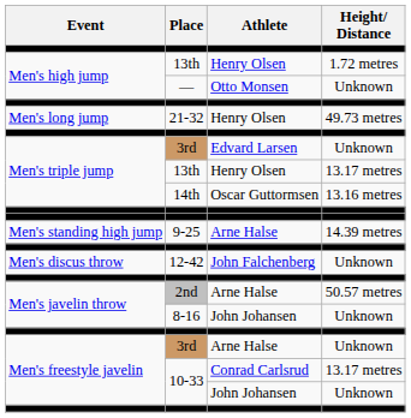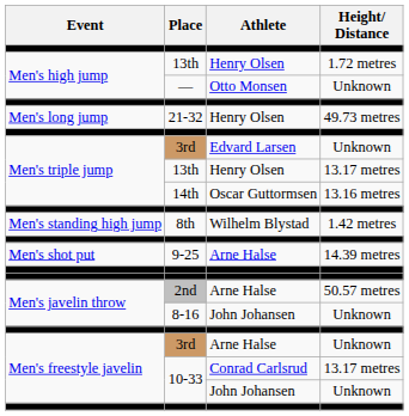 <table class=wikitable>
 <tr>
 <th>Event</th>
 <th>Place</th>
 <th>Athlete</th>
 <th>Height/<br>Distance</th>
 </tr>
 <tr bgcolor=black>
 <td></td>
 <td></td>
 <td></td>
 <td></td>
 </tr>
 <tr align=center>
 <td rowspan=2 align=left><a href='#'>Men's high jump</a></td>
 <td>13th</td>
 <td align=left><a href='#'>Henry Olsen</a></td>
 <td>1.72 metres</td>
 </tr>
 <tr align=center>
 <td>—</td>
 <td align=left><a href='#'>Otto Monsen</a></td>
 <td>Unknown</td>
 </tr>
 <tr bgcolor=black>
 <td></td>
 <td></td>
 <td></td>
 <td></td>
 </tr>
 <tr align=center>
 <td align=left><a href='#'>Men's long jump</a></td>
 <td>21-32</td>
 <td align=left>Henry Olsen</td>
 <td>49.73 metres</td>
 </tr>
 <tr bgcolor=black>
 <td></td>
 <td></td>
 <td></td>
 <td></td>
 </tr>
 <tr align=center>
 <td rowspan=3 align=left><a href='#'>Men's triple jump</a></td>
 <td bgcolor=cc9966>3rd</td>
 <td align=left><a href='#'>Edvard Larsen</a></td>
 <td>Unknown</td>
 </tr>
 <tr align=center>
 <td>13th</td>
 <td align=left>Henry Olsen</td>
 <td>13.17 metres</td>
 </tr>
 <tr align=center>
 <td>14th</td>
 <td align=left>Oscar Guttormsen</td>
 <td>13.16 metres</td>
 </tr>
 <tr bgcolor=black>
 <td></td>
 <td></td>
 <td></td>
 <td></td>
 </tr>
+<tr align=center>
+<td align=left><a href='#'>Men's standing high jump</a></td>
+<td>8th</td>
+<td align=left>Wilhelm Blystad</td>
+<td>1.42 metres</td>
+</tr>
 <tr bgcolor=black>
 <td></td>
 <td></td>
 <td></td>
 <td></td>
 </tr>
 <tr align=center>
-<td align=left><a href='#'>Men's standing high jump</a></td>
+<td align=left><a href='#'>Men's shot put</a></td>
 <td>9-25</td>
 <td align=left><a href='#'>Arne Halse</a></td>
 <td>14.39 metres</td>
 </tr>
 <tr bgcolor=black>
 <td></td>
 <td></td>
 <td></td>
 <td></td>
-</tr>
-<tr align=center>
-<td align=left><a href='#'>Men's discus throw</a></td>
-<td>12-42</td>
-<td align=left><a href='#'>John Falchenberg</a></td>
-<td>Unknown</td>
 </tr>
 <tr bgcolor=black>
 <td></td>
 <td></td>
 <td></td>
 <td></td>
 </tr>
 <tr align=center>
 <td rowspan=2 align=left><a href='#'>Men's javelin throw</a></td>
 <td bgcolor=silver>2nd</td>
 <td align=left>Arne Halse</td>
 <td>50.57 metres</td>
 </tr>
 <tr align=center>
 <td>8-16</td>
 <td align=left>John Johansen</td>
 <td>Unknown</td>
 </tr>
 <tr bgcolor=black>
 <td></td>
 <td></td>
 <td></td>
 <td></td>
 </tr>
 <tr align=center>
 <td rowspan=3 align=left><a href='#'>Men's freestyle javelin</a></td>
 <td bgcolor=cc9966>3rd</td>
 <td align=left>Arne Halse</td>
 <td>Unknown</td>
 </tr>
 <tr align=center>
 <td rowspan=2>10-33</td>
 <td align=left><a href='#'>Conrad Carlsrud</a></td>
 <td>13.17 metres</td>
 </tr>
 <tr align=center>
 <td align=left>John Johansen</td>
 <td>Unknown</td>
 </tr>
 <tr bgcolor=black>
 <td></td>
 <td></td>
 <td></td>
 <td></td>
 </tr>
 </table>
